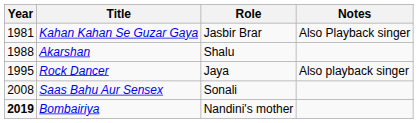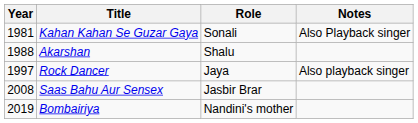 <table class="wikitable">
 <tr>
 <th>Year</th>
 <th>Title</th>
 <th>Role</th>
 <th>Notes</th>
 </tr>
 <tr>
 <td>1981</td>
 <td><em><a href='#'>Kahan Kahan Se Guzar Gaya</a></em></td>
-<td>Jasbir Brar</td>
+<td>Sonali</td>
 <td>Also Playback singer</td>
 </tr>
 <tr>
 <td>1988</td>
 <td><em><a href='#'>Akarshan</a></em></td>
 <td>Shalu</td>
 <td></td>
 </tr>
 <tr>
-<td>1995</td>
+<td>1997</td>
 <td><em><a href='#'>Rock Dancer</a></em></td>
 <td>Jaya</td>
 <td>Also playback singer</td>
 </tr>
 <tr>
 <td>2008</td>
 <td><em><a href='#'>Saas Bahu Aur Sensex</a></em></td>
-<td>Sonali</td>
+<td>Jasbir Brar</td>
 <td></td>
 </tr>
 <tr>
-<td><strong>2019</strong></td>
+<td>2019</td>
 <td><em><a href='#'>Bombairiya</a></em></td>
 <td>Nandini's mother</td>
 <td></td>
 </tr>
 </table>
